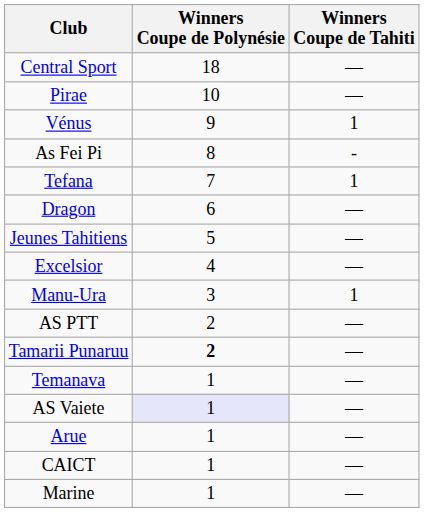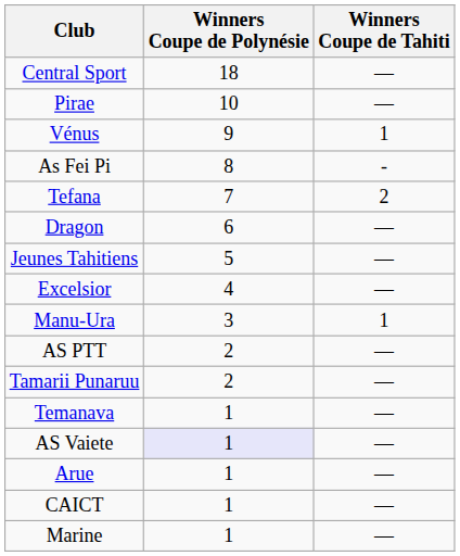 <table class="wikitable sortable">
 <tr>
 <th>Club</th>
 <th>Winners<br>Coupe de Polynésie</th>
 <th>Winners<br>Coupe de Tahiti</th>
 </tr>
 <tr>
 <td align=center><a href='#'>Central Sport</a></td>
 <td align=center>18</td>
 <td align=center>—</td>
 </tr>
 <tr>
 <td align=center><a href='#'>Pirae</a></td>
 <td align=center>10</td>
 <td align=center>—</td>
 </tr>
 <tr>
 <td align=center><a href='#'>Vénus</a></td>
 <td align=center>9</td>
 <td align=center>1</td>
 </tr>
 <tr>
 <td align=center>As Fei Pi</td>
 <td align=center>8</td>
 <td align=center>-</td>
 </tr>
 <tr>
 <td align=center><a href='#'>Tefana</a></td>
 <td align=center>7</td>
-<td align=center>1</td>
+<td align=center>2</td>
 </tr>
 <tr>
 <td align=center><a href='#'>Dragon</a></td>
 <td align=center>6</td>
 <td align=center>—</td>
 </tr>
 <tr>
 <td align=center><a href='#'>Jeunes Tahitiens</a></td>
 <td align=center>5</td>
 <td align=center>—</td>
 </tr>
 <tr>
 <td align=center><a href='#'>Excelsior</a></td>
 <td align=center>4</td>
 <td align=center>—</td>
 </tr>
 <tr>
 <td align=center><a href='#'>Manu-Ura</a></td>
 <td align=center>3</td>
 <td align=center>1</td>
 </tr>
 <tr>
 <td align=center>AS PTT</td>
 <td align=center>2</td>
 <td align=center>—</td>
 </tr>
 <tr>
 <td align=center><a href='#'>Tamarii Punaruu</a></td>
-<td align=center><strong>2</strong></td>
+<td align=center>2</td>
 <td align=center>—</td>
 </tr>
 <tr>
 <td align=center><a href='#'>Temanava</a></td>
 <td align=center>1</td>
 <td align=center>—</td>
 </tr>
 <tr>
 <td align=center>AS Vaiete</td>
 <td align=center style="background: lavender;">1</td>
 <td align=center>—</td>
 </tr>
 <tr>
 <td align=center><a href='#'>Arue</a></td>
 <td align=center>1</td>
 <td align=center>—</td>
 </tr>
 <tr>
 <td align=center>CAICT</td>
 <td align=center>1</td>
 <td align=center>—</td>
 </tr>
 <tr>
 <td align=center>Marine</td>
 <td align=center>1</td>
 <td align=center>—</td>
 </tr>
 </table>
